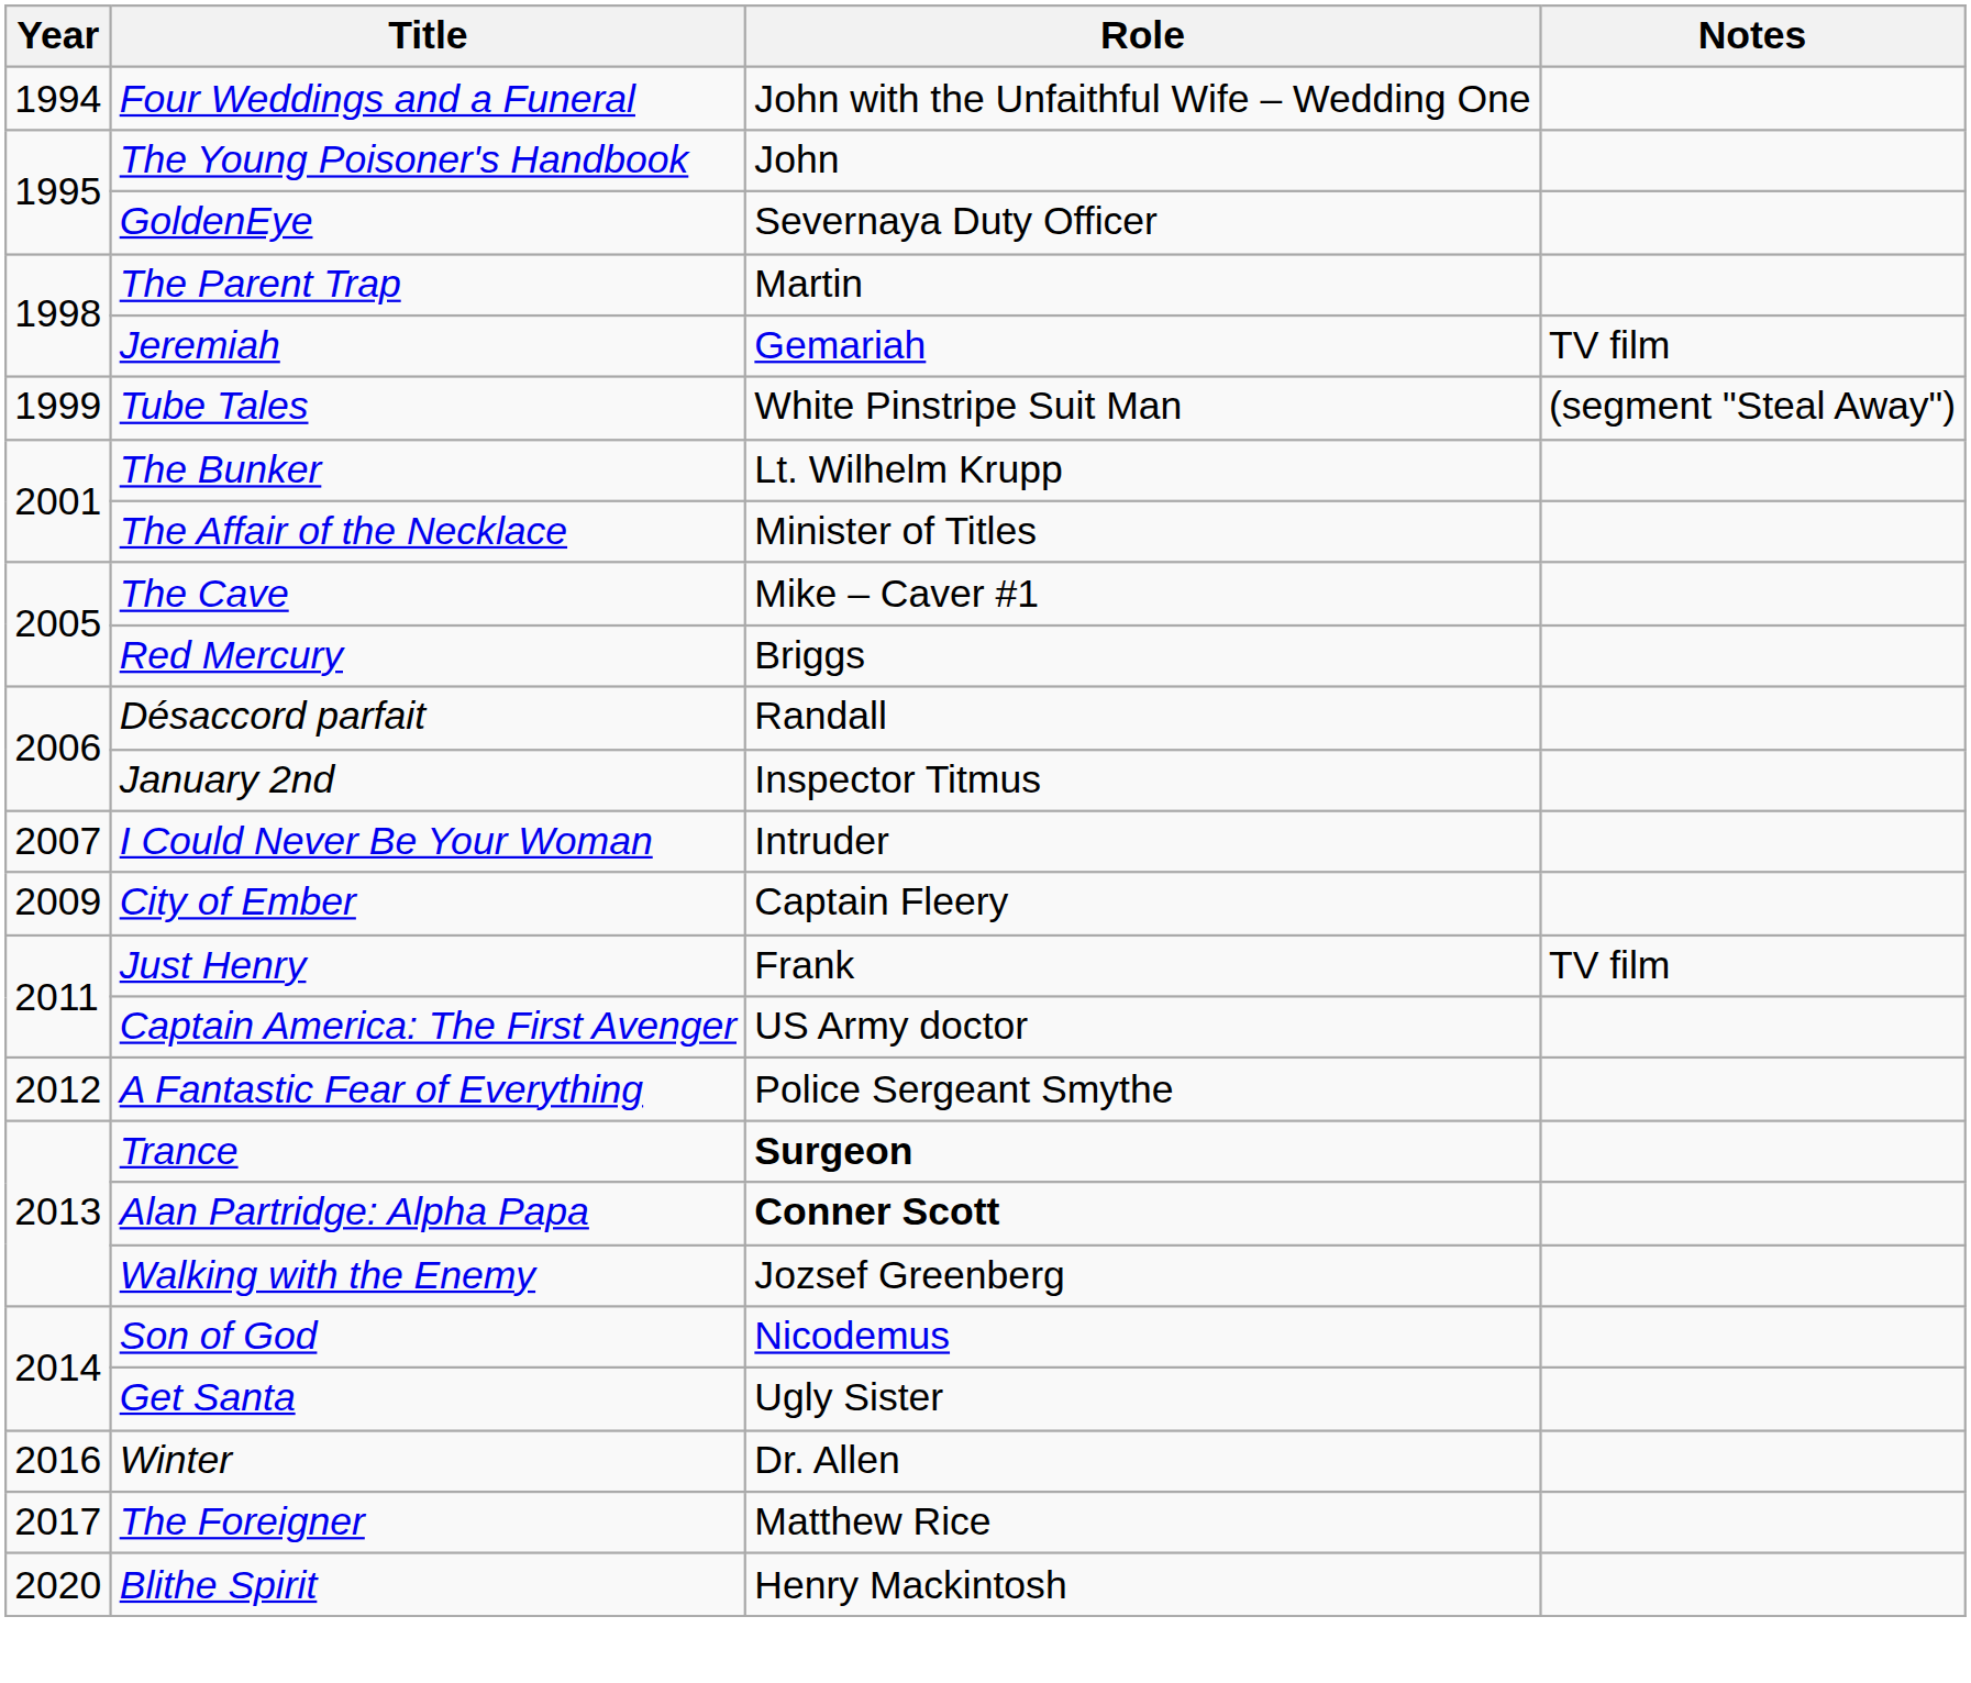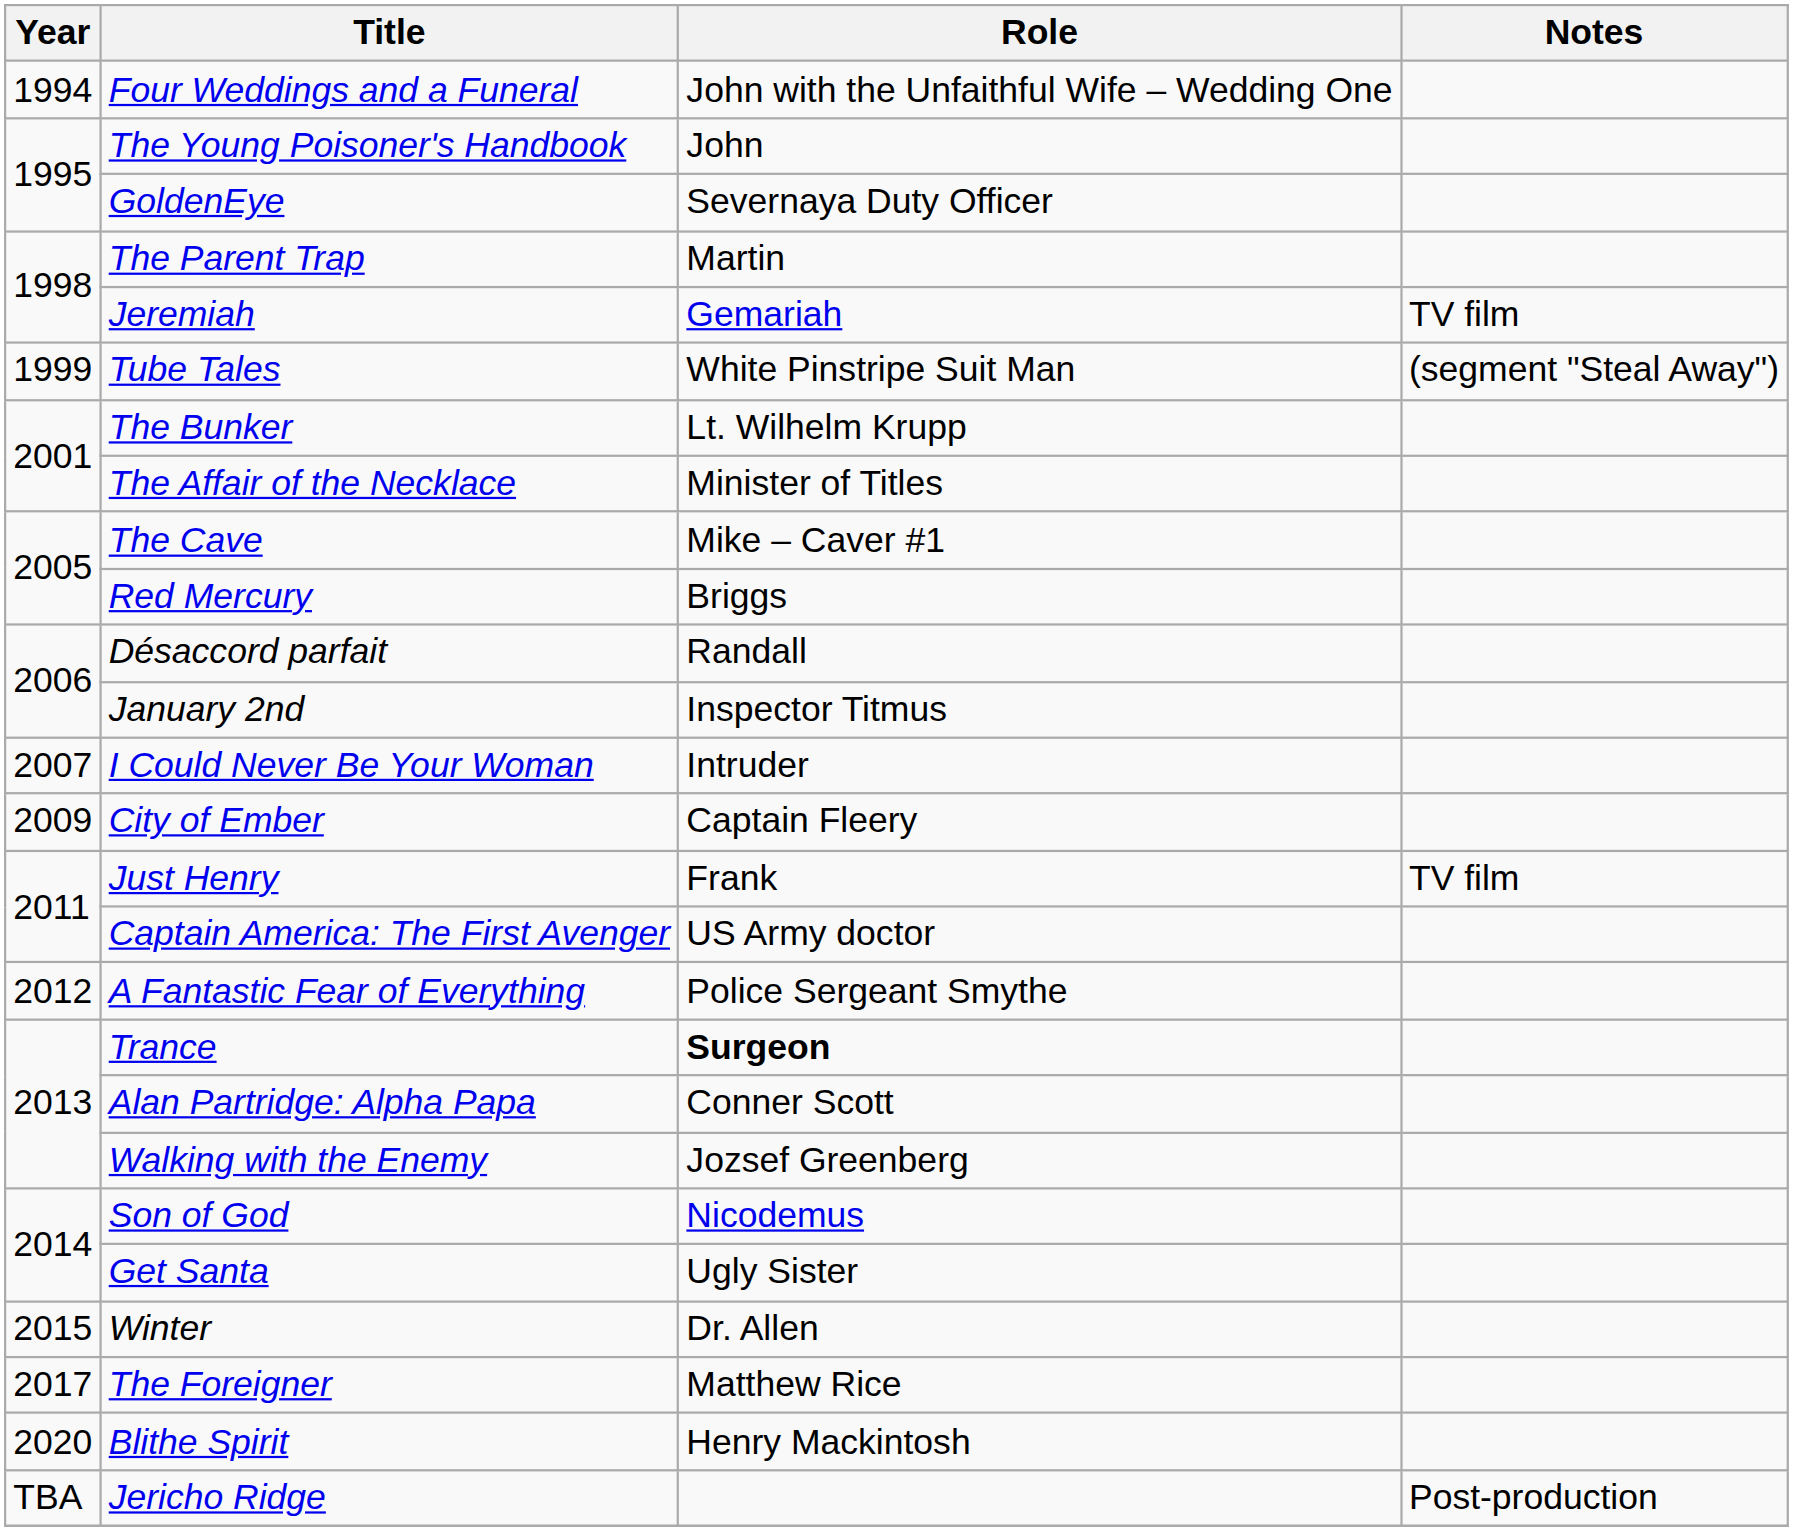 <table class="wikitable">
 <tr>
 <th>Year</th>
 <th>Title</th>
 <th>Role</th>
 <th>Notes</th>
 </tr>
 <tr>
 <td>1994</td>
 <td><em><a href='#'>Four Weddings and a Funeral</a></em></td>
 <td>John with the Unfaithful Wife – Wedding One</td>
 <td></td>
 </tr>
 <tr>
 <td Rowspan=2>1995</td>
 <td><em><a href='#'>The Young Poisoner's Handbook</a></em></td>
 <td>John</td>
 <td></td>
 </tr>
 <tr>
 <td><em><a href='#'>GoldenEye</a></em></td>
 <td>Severnaya Duty Officer</td>
 <td></td>
 </tr>
 <tr>
 <td Rowspan=2>1998</td>
 <td><em><a href='#'>The Parent Trap</a></em></td>
 <td>Martin</td>
 <td></td>
 </tr>
 <tr>
 <td><em><a href='#'>Jeremiah</a></em></td>
 <td><a href='#'>Gemariah</a></td>
 <td>TV film</td>
 </tr>
 <tr>
 <td>1999</td>
 <td><em><a href='#'>Tube Tales</a></em></td>
 <td>White Pinstripe Suit Man</td>
 <td>(segment "Steal Away")</td>
 </tr>
 <tr>
 <td Rowspan=2>2001</td>
 <td><em><a href='#'>The Bunker</a></em></td>
 <td>Lt. Wilhelm Krupp</td>
 <td></td>
 </tr>
 <tr>
 <td><em><a href='#'>The Affair of the Necklace</a></em></td>
 <td>Minister of Titles</td>
 <td></td>
 </tr>
 <tr>
 <td Rowspan=2>2005</td>
 <td><em><a href='#'>The Cave</a></em></td>
 <td>Mike – Caver #1</td>
 <td></td>
 </tr>
 <tr>
 <td><em><a href='#'>Red Mercury</a></em></td>
 <td>Briggs</td>
 <td></td>
 </tr>
 <tr>
 <td Rowspan=2>2006</td>
 <td><em>Désaccord parfait</em></td>
 <td>Randall</td>
 <td></td>
 </tr>
 <tr>
 <td><em>January 2nd</em></td>
 <td>Inspector Titmus</td>
 <td></td>
 </tr>
 <tr>
 <td>2007</td>
 <td><em><a href='#'>I Could Never Be Your Woman</a></em></td>
 <td>Intruder</td>
 <td></td>
 </tr>
 <tr>
 <td>2009</td>
 <td><em><a href='#'>City of Ember</a></em></td>
 <td>Captain Fleery</td>
 <td></td>
 </tr>
 <tr>
 <td Rowspan=2>2011</td>
 <td><em><a href='#'>Just Henry</a></em></td>
 <td>Frank</td>
 <td>TV film</td>
 </tr>
 <tr>
 <td><em><a href='#'>Captain America: The First Avenger</a></em></td>
 <td>US Army doctor</td>
 <td></td>
 </tr>
 <tr>
 <td>2012</td>
 <td><em><a href='#'>A Fantastic Fear of Everything</a></em></td>
 <td>Police Sergeant Smythe</td>
 <td></td>
 </tr>
 <tr>
 <td Rowspan=3>2013</td>
 <td><em><a href='#'>Trance</a></em></td>
 <td><strong>Surgeon</strong></td>
 <td></td>
 </tr>
 <tr>
 <td><em><a href='#'>Alan Partridge: Alpha Papa</a></em></td>
-<td><strong>Conner Scott</strong></td>
+<td>Conner Scott</td>
 <td></td>
 </tr>
 <tr>
 <td><em><a href='#'>Walking with the Enemy</a></em></td>
 <td>Jozsef Greenberg</td>
 <td></td>
 </tr>
 <tr>
 <td Rowspan=2>2014</td>
 <td><em><a href='#'>Son of God</a></em></td>
 <td><a href='#'>Nicodemus</a></td>
 <td></td>
 </tr>
 <tr>
 <td><em><a href='#'>Get Santa</a></em></td>
 <td>Ugly Sister</td>
 <td></td>
 </tr>
 <tr>
-<td>2016</td>
+<td>2015</td>
 <td><em>Winter</em></td>
 <td>Dr. Allen</td>
 <td></td>
 </tr>
 <tr>
 <td>2017</td>
 <td><em><a href='#'>The Foreigner</a></em></td>
 <td>Matthew Rice</td>
 <td></td>
 </tr>
 <tr>
 <td>2020</td>
 <td><em><a href='#'>Blithe Spirit</a></em></td>
 <td>Henry Mackintosh</td>
 <td></td>
 </tr>
 <tr>
+<td>TBA</td>
+<td><em><a href='#'>Jericho Ridge</a></em></td>
+<td></td>
+<td>Post-production</td>
+</tr>
+<tr>
 </tr>
 </table>
